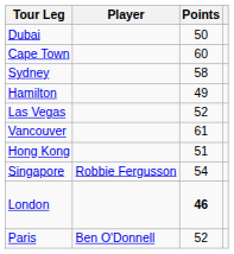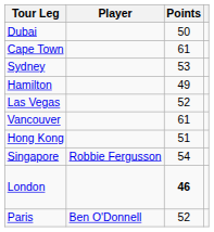 <table class="wikitable">
 <tr>
 <th>Tour Leg</th>
 <th>Player</th>
 <th>Points</th>
 <th></th>
 </tr>
 <tr>
 <td><a href='#'>Dubai</a></td>
 <td> <br> </td>
 <td align=center>50</td>
 <td align=center></td>
 </tr>
 <tr>
 <td><a href='#'>Cape Town</a></td>
 <td> </td>
-<td align=center>60</td>
+<td align=center>61</td>
 <td align=center></td>
 </tr>
 <tr>
 <td><a href='#'>Sydney</a></td>
 <td> </td>
-<td align=center>58</td>
+<td align=center>53</td>
 <td align=center></td>
 </tr>
 <tr>
 <td><a href='#'>Hamilton</a></td>
 <td> </td>
 <td align=center>49</td>
 <td align=center></td>
 </tr>
 <tr>
 <td><a href='#'>Las Vegas</a></td>
 <td> </td>
 <td align=center>52</td>
 <td align=center></td>
 </tr>
 <tr>
 <td><a href='#'>Vancouver</a></td>
 <td> </td>
 <td align=center>61</td>
 <td align=center></td>
 </tr>
 <tr>
 <td><a href='#'>Hong Kong</a></td>
 <td> </td>
 <td align=center>51</td>
 <td align=center></td>
 </tr>
 <tr>
 <td><a href='#'>Singapore</a></td>
 <td> <a href='#'>Robbie Fergusson</a></td>
 <td align=center>54</td>
 <td align=center></td>
 </tr>
 <tr>
 <td><a href='#'>London</a></td>
 <td> <br> <br> <br> </td>
 <td align=center><strong>46</strong></td>
 <td align=center></td>
 </tr>
 <tr>
 <td><a href='#'>Paris</a></td>
 <td> <a href='#'>Ben O'Donnell</a></td>
 <td align=center>52</td>
 <td align=center></td>
 </tr>
 </table>
